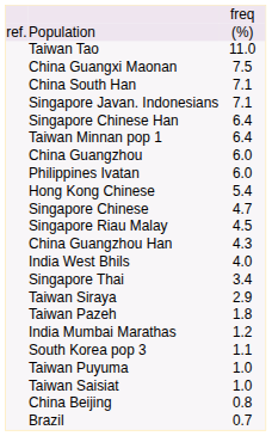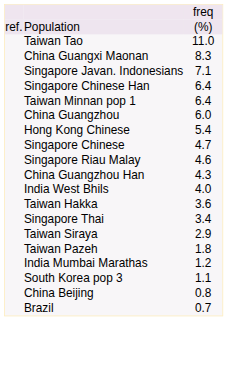 <table border="0" cellspacing="0" cellpadding="1" align="right" style="text-align:center; margin-left: 2em;  border:1px #ffeebb solid; background:#f8f6f8; ">
 <tr style="background:#efe5ef">
 <td></td>
 <td></td>
 <td>freq</td>
 </tr>
 <tr style="background:#eee5ef">
 <td>ref.</td>
 <td align="left">Population</td>
 <td style="width:50px">(%)</td>
 </tr>
 <tr>
 <td></td>
 <td align="left">Taiwan Tao</td>
 <td>11.0</td>
 </tr>
 <tr>
 <td></td>
 <td align="left">China Guangxi Maonan</td>
-<td>7.5</td>
-</tr>
-<tr>
-<td></td>
-<td align="left">China South Han</td>
-<td>7.1</td>
+<td>8.3</td>
 </tr>
 <tr>
 <td></td>
 <td align="left">Singapore Javan. Indonesians</td>
 <td>7.1</td>
 </tr>
 <tr>
 <td></td>
 <td align="left">Singapore Chinese Han</td>
 <td>6.4</td>
 </tr>
 <tr>
 <td></td>
 <td align="left">Taiwan Minnan pop 1</td>
 <td>6.4</td>
 </tr>
 <tr>
 <td></td>
 <td align="left">China Guangzhou</td>
 <td>6.0</td>
 </tr>
 <tr>
 <td></td>
-<td align="left">Philippines Ivatan</td>
-<td>6.0</td>
-</tr>
-<tr>
-<td></td>
 <td align="left">Hong Kong Chinese</td>
 <td>5.4</td>
 </tr>
 <tr>
 <td></td>
 <td align="left">Singapore Chinese</td>
 <td>4.7</td>
 </tr>
 <tr>
 <td></td>
 <td align="left">Singapore Riau Malay</td>
-<td>4.5</td>
+<td>4.6</td>
 </tr>
 <tr>
 <td></td>
 <td align="left">China Guangzhou Han</td>
 <td>4.3</td>
 </tr>
 <tr>
 <td></td>
 <td align="left">India West Bhils</td>
 <td>4.0</td>
+</tr>
+<tr>
+<td></td>
+<td align="left">Taiwan Hakka</td>
+<td>3.6</td>
 </tr>
 <tr>
 <td></td>
 <td align="left">Singapore Thai</td>
 <td>3.4</td>
 </tr>
 <tr>
 <td></td>
 <td align="left">Taiwan Siraya</td>
 <td>2.9</td>
 </tr>
 <tr>
 <td></td>
 <td align="left">Taiwan Pazeh</td>
 <td>1.8</td>
 </tr>
 <tr>
 <td></td>
 <td align="left">India Mumbai Marathas</td>
 <td>1.2</td>
 </tr>
 <tr>
 <td></td>
 <td align="left">South Korea pop 3</td>
 <td>1.1</td>
 </tr>
 <tr>
 <td></td>
-<td align="left">Taiwan Puyuma</td>
-<td>1.0</td>
-</tr>
-<tr>
-<td></td>
-<td align="left">Taiwan Saisiat</td>
-<td>1.0</td>
-</tr>
-<tr>
-<td></td>
 <td align="left">China Beijing</td>
 <td>0.8</td>
 </tr>
 <tr>
 <td></td>
 <td align="left">Brazil</td>
 <td>0.7</td>
 </tr>
 </table>
